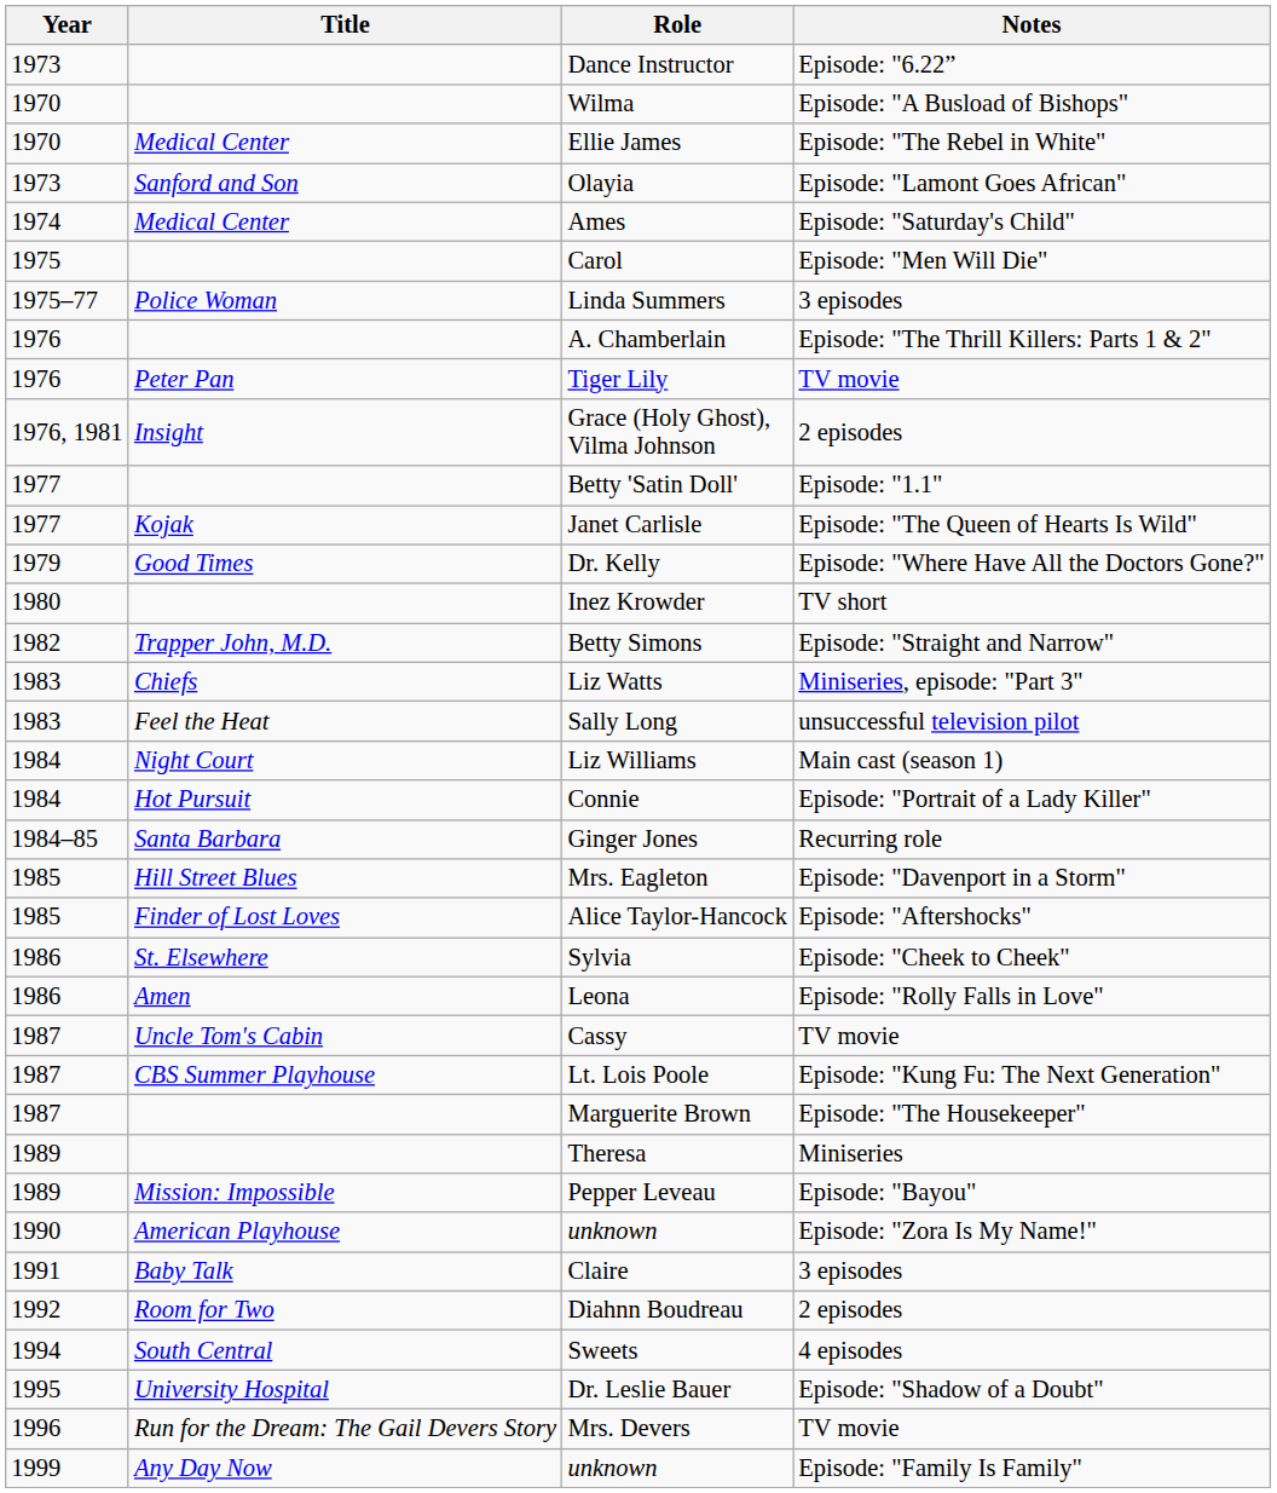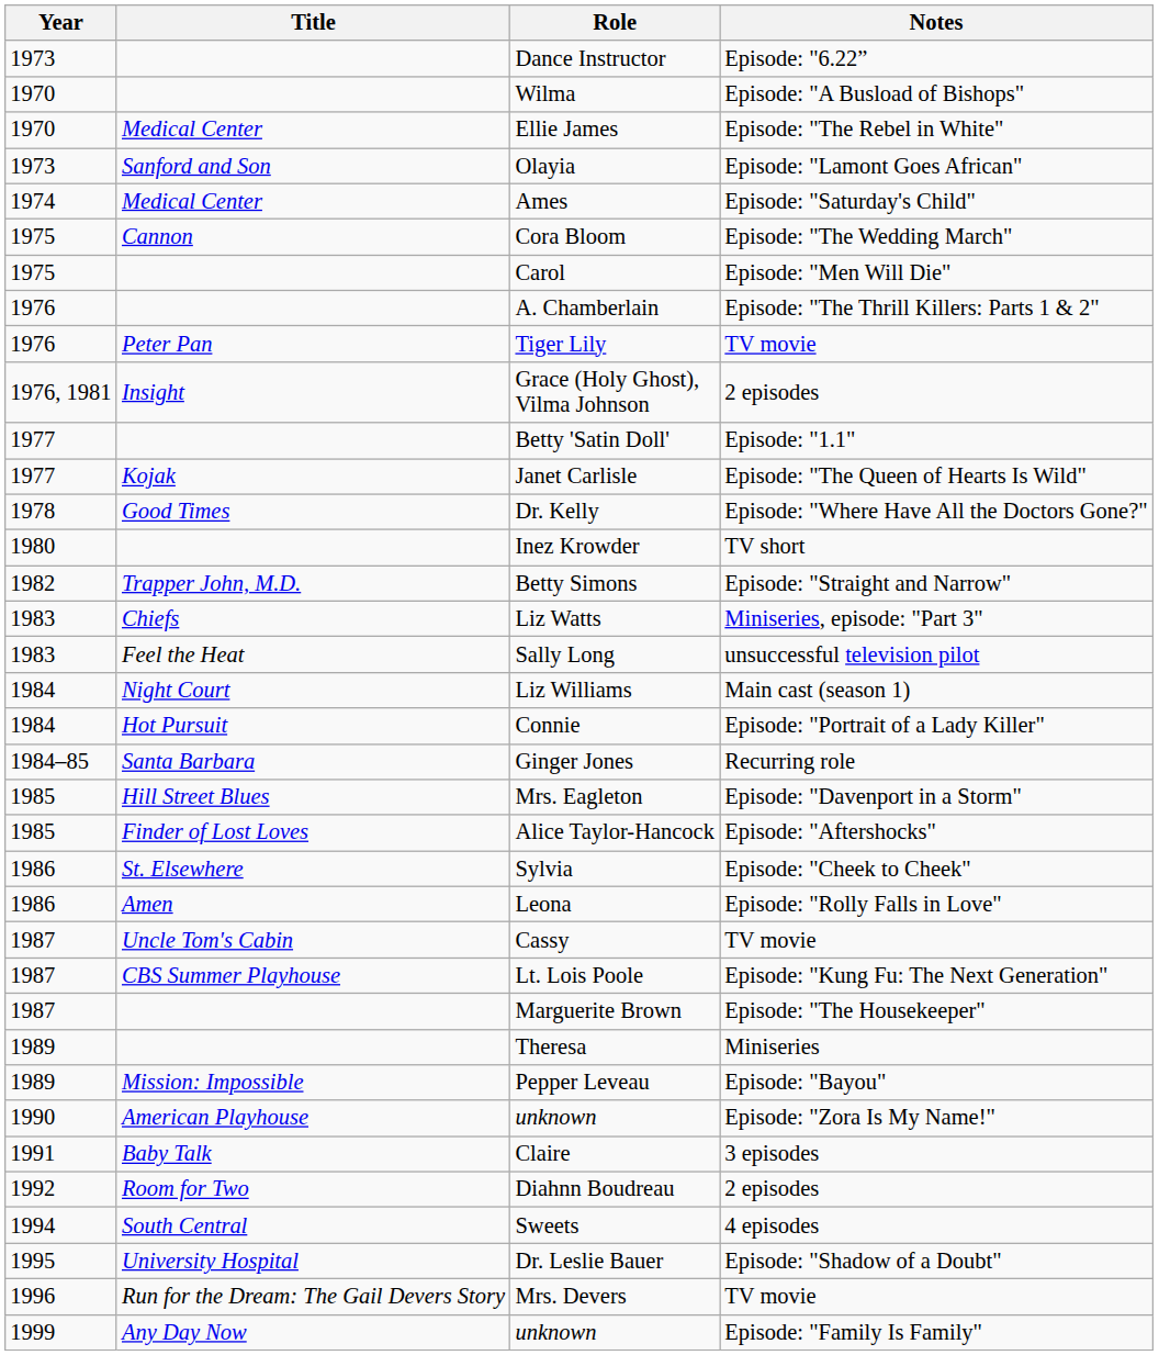 <table class="wikitable sortable">
 <tr>
 <th>Year</th>
 <th>Title</th>
 <th>Role</th>
 <th>Notes</th>
 </tr>
 <tr>
 <td>1973</td>
 <td><em></em></td>
 <td>Dance Instructor</td>
 <td>Episode: "6.22”</td>
 </tr>
 <tr>
 <td>1970</td>
 <td><em></em></td>
 <td>Wilma</td>
 <td>Episode: "A Busload of Bishops"</td>
 </tr>
 <tr>
 <td>1970</td>
 <td><em><a href='#'>Medical Center</a></em></td>
 <td>Ellie James</td>
 <td>Episode: "The Rebel in White"</td>
 </tr>
 <tr>
 <td>1973</td>
 <td><em><a href='#'>Sanford and Son</a></em></td>
 <td>Olayia</td>
 <td>Episode: "Lamont Goes African"</td>
 </tr>
 <tr>
 <td>1974</td>
 <td><em><a href='#'>Medical Center</a></em></td>
 <td>Ames</td>
 <td>Episode: "Saturday's Child"</td>
 </tr>
 <tr>
 <td>1975</td>
+<td><em><a href='#'>Cannon</a></em></td>
+<td>Cora Bloom</td>
+<td>Episode: "The Wedding March"</td>
+</tr>
+<tr>
+<td>1975</td>
 <td><em></em></td>
 <td>Carol</td>
 <td>Episode: "Men Will Die"</td>
-</tr>
-<tr>
-<td>1975–77</td>
-<td><em><a href='#'>Police Woman</a></em></td>
-<td>Linda Summers</td>
-<td>3 episodes</td>
 </tr>
 <tr>
 <td>1976</td>
 <td><em></em></td>
 <td>A. Chamberlain</td>
 <td>Episode: "The Thrill Killers: Parts 1 & 2"</td>
 </tr>
 <tr>
 <td>1976</td>
 <td><em><a href='#'>Peter Pan</a></em></td>
 <td><a href='#'>Tiger Lily</a></td>
 <td><a href='#'>TV movie</a></td>
 </tr>
 <tr>
 <td>1976, 1981</td>
 <td><em><a href='#'>Insight</a></em></td>
 <td>Grace (Holy Ghost),<br>Vilma Johnson</td>
 <td>2 episodes</td>
 </tr>
 <tr>
 <td>1977</td>
 <td><em></em></td>
 <td>Betty 'Satin Doll'</td>
 <td>Episode: "1.1"</td>
 </tr>
 <tr>
 <td>1977</td>
 <td><em><a href='#'>Kojak</a></em></td>
 <td>Janet Carlisle</td>
 <td>Episode: "The Queen of Hearts Is Wild"</td>
 </tr>
 <tr>
-<td>1979</td>
+<td>1978</td>
 <td><em><a href='#'>Good Times</a></em></td>
 <td>Dr. Kelly</td>
 <td>Episode: "Where Have All the Doctors Gone?"</td>
 </tr>
 <tr>
 <td>1980</td>
 <td><em></em></td>
 <td>Inez Krowder</td>
 <td>TV short</td>
 </tr>
 <tr>
 <td>1982</td>
 <td><em><a href='#'>Trapper John, M.D.</a></em></td>
 <td>Betty Simons</td>
 <td>Episode: "Straight and Narrow"</td>
 </tr>
 <tr>
 <td>1983</td>
 <td><em><a href='#'>Chiefs</a></em></td>
 <td>Liz Watts</td>
 <td><a href='#'>Miniseries</a>, episode: "Part 3"</td>
 </tr>
 <tr>
 <td>1983</td>
 <td><em>Feel the Heat</em></td>
 <td>Sally Long</td>
 <td>unsuccessful <a href='#'>television pilot</a></td>
 </tr>
 <tr>
 <td>1984</td>
 <td><em><a href='#'>Night Court</a></em></td>
 <td>Liz Williams</td>
 <td>Main cast (season 1)</td>
 </tr>
 <tr>
 <td>1984</td>
 <td><em><a href='#'>Hot Pursuit</a></em></td>
 <td>Connie</td>
 <td>Episode: "Portrait of a Lady Killer"</td>
 </tr>
 <tr>
 <td>1984–85</td>
 <td><em><a href='#'>Santa Barbara</a></em></td>
 <td>Ginger Jones</td>
 <td>Recurring role</td>
 </tr>
 <tr>
 <td>1985</td>
 <td><em><a href='#'>Hill Street Blues</a></em></td>
 <td>Mrs. Eagleton</td>
 <td>Episode: "Davenport in a Storm"</td>
 </tr>
 <tr>
 <td>1985</td>
 <td><em><a href='#'>Finder of Lost Loves</a></em></td>
 <td>Alice Taylor-Hancock</td>
 <td>Episode: "Aftershocks"</td>
 </tr>
 <tr>
 <td>1986</td>
 <td><em><a href='#'>St. Elsewhere</a></em></td>
 <td>Sylvia</td>
 <td>Episode: "Cheek to Cheek"</td>
 </tr>
 <tr>
 <td>1986</td>
 <td><em><a href='#'>Amen</a></em></td>
 <td>Leona</td>
 <td>Episode: "Rolly Falls in Love"</td>
 </tr>
 <tr>
 <td>1987</td>
 <td><em><a href='#'>Uncle Tom's Cabin</a></em></td>
 <td>Cassy</td>
 <td>TV movie</td>
 </tr>
 <tr>
 <td>1987</td>
 <td><em><a href='#'>CBS Summer Playhouse</a></em></td>
 <td>Lt. Lois Poole</td>
 <td>Episode: "Kung Fu: The Next Generation"</td>
 </tr>
 <tr>
 <td>1987</td>
 <td><em></em></td>
 <td>Marguerite Brown</td>
 <td>Episode: "The Housekeeper"</td>
 </tr>
 <tr>
 <td>1989</td>
 <td><em></em></td>
 <td>Theresa</td>
 <td>Miniseries</td>
 </tr>
 <tr>
 <td>1989</td>
 <td><em><a href='#'>Mission: Impossible</a></em></td>
 <td>Pepper Leveau</td>
 <td>Episode: "Bayou"</td>
 </tr>
 <tr>
 <td>1990</td>
 <td><em><a href='#'>American Playhouse</a></em></td>
 <td><em>unknown</em></td>
 <td>Episode: "Zora Is My Name!"</td>
 </tr>
 <tr>
 <td>1991</td>
 <td><em><a href='#'>Baby Talk</a></em></td>
 <td>Claire</td>
 <td>3 episodes</td>
 </tr>
 <tr>
 <td>1992</td>
 <td><em><a href='#'>Room for Two</a></em></td>
 <td>Diahnn Boudreau</td>
 <td>2 episodes</td>
 </tr>
 <tr>
 <td>1994</td>
 <td><em><a href='#'>South Central</a></em></td>
 <td>Sweets</td>
 <td>4 episodes</td>
 </tr>
 <tr>
 <td>1995</td>
 <td><em><a href='#'>University Hospital</a></em></td>
 <td>Dr. Leslie Bauer</td>
 <td>Episode: "Shadow of a Doubt"</td>
 </tr>
 <tr>
 <td>1996</td>
 <td><em>Run for the Dream: The Gail Devers Story</em></td>
 <td>Mrs. Devers</td>
 <td>TV movie</td>
 </tr>
 <tr>
 <td>1999</td>
 <td><em><a href='#'>Any Day Now</a></em></td>
 <td><em>unknown</em></td>
 <td>Episode: "Family Is Family"</td>
 </tr>
 </table>
